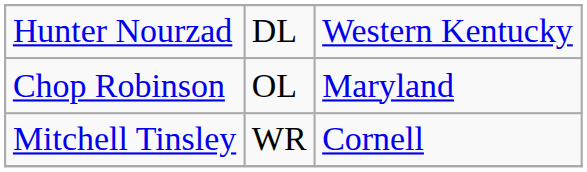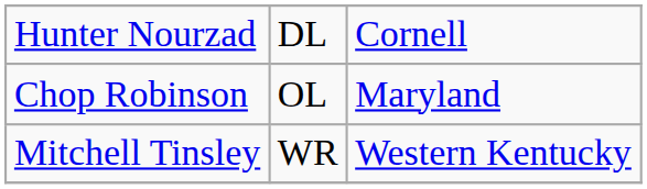 <table class="wikitable">
 <tr>
 </tr>
 <tr>
 <td><a href='#'>Hunter Nourzad</a></td>
 <td>DL</td>
-<td><a href='#'>Western Kentucky</a></td>
+<td><a href='#'>Cornell</a></td>
 </tr>
 <tr>
 <td><a href='#'>Chop Robinson</a></td>
 <td>OL</td>
 <td><a href='#'>Maryland</a></td>
 </tr>
 <tr>
 <td><a href='#'>Mitchell Tinsley</a></td>
 <td>WR</td>
-<td><a href='#'>Cornell</a></td>
+<td><a href='#'>Western Kentucky</a></td>
 </tr>
 <tr>
 </tr>
 </table>
